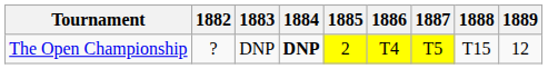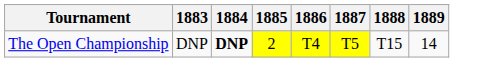 <table class="wikitable" style="font-size:95%;text-align:center;">
 <tr>
 <th>Tournament</th>
-<th>1882</th>
 <th>1883</th>
 <th>1884</th>
 <th>1885</th>
 <th>1886</th>
 <th>1887</th>
 <th>1888</th>
 <th>1889</th>
 </tr>
 <tr>
 <td align="left"><a href='#'>The Open Championship</a></td>
-<td>?</td>
 <td>DNP</td>
 <td><strong>DNP</strong></td>
 <td style="background:yellow;">2</td>
 <td style="background:yellow;">T4</td>
 <td style="background:yellow;">T5</td>
 <td>T15</td>
-<td>12</td>
+<td>14</td>
 </tr>
 </table>
